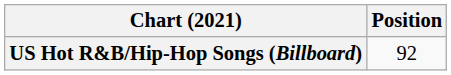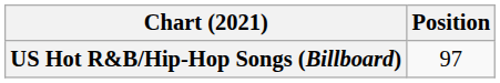 <table class="wikitable plainrowheaders" style="text-align:center">
 <tr>
 <th scope="col">Chart (2021)</th>
 <th scope="col">Position</th>
 </tr>
 <tr>
 <th scope="row">US Hot R&B/Hip-Hop Songs (<em>Billboard</em>)</th>
-<td>92</td>
+<td>97</td>
 </tr>
 </table>
